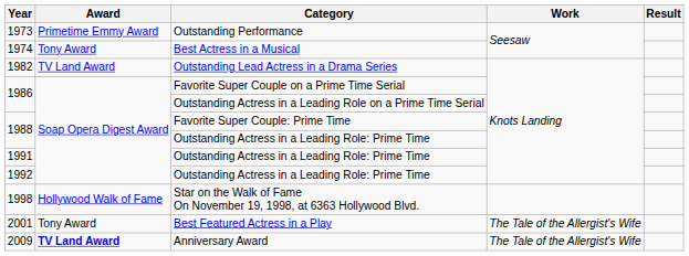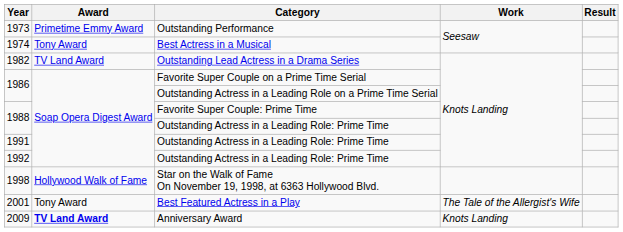 <table class="wikitable">
 <tr>
 <th>Year</th>
 <th>Award</th>
 <th>Category</th>
 <th>Work</th>
 <th>Result</th>
 </tr>
 <tr>
 <td>1973</td>
 <td><a href='#'>Primetime Emmy Award</a></td>
 <td>Outstanding Performance</td>
 <td rowspan=2><em>Seesaw</em></td>
 <td></td>
 </tr>
 <tr>
 <td>1974</td>
 <td><a href='#'>Tony Award</a></td>
 <td><a href='#'>Best Actress in a Musical</a></td>
 <td></td>
 </tr>
 <tr>
 <td>1982</td>
 <td><a href='#'>TV Land Award</a></td>
 <td><a href='#'>Outstanding Lead Actress in a Drama Series</a></td>
 <td rowspan=7><em>Knots Landing</em></td>
 <td></td>
 </tr>
 <tr>
 <td rowspan=2>1986</td>
 <td rowspan=6><a href='#'>Soap Opera Digest Award</a></td>
 <td>Favorite Super Couple on a Prime Time Serial</td>
 <td></td>
 </tr>
 <tr>
 <td>Outstanding Actress in a Leading Role on a Prime Time Serial</td>
 <td></td>
 </tr>
 <tr>
 <td rowspan=2>1988</td>
 <td>Favorite Super Couple: Prime Time</td>
 <td></td>
 </tr>
 <tr>
 <td>Outstanding Actress in a Leading Role: Prime Time</td>
 <td></td>
 </tr>
 <tr>
 <td>1991</td>
 <td>Outstanding Actress in a Leading Role: Prime Time</td>
 <td></td>
 </tr>
 <tr>
 <td>1992</td>
 <td>Outstanding Actress in a Leading Role: Prime Time</td>
 <td></td>
 </tr>
 <tr>
 <td>1998</td>
 <td><a href='#'>Hollywood Walk of Fame</a></td>
 <td>Star on the Walk of Fame<br>On November 19, 1998, at 6363 Hollywood Blvd.</td>
 <td></td>
 <td></td>
 </tr>
 <tr>
 <td>2001</td>
 <td>Tony Award</td>
 <td><a href='#'>Best Featured Actress in a Play</a></td>
 <td><em>The Tale of the Allergist's Wife</em></td>
 <td></td>
 </tr>
 <tr>
 <td>2009</td>
 <td><strong><a href='#'>TV Land Award</a></strong></td>
 <td>Anniversary Award</td>
-<td><em>The Tale of the Allergist's Wife</em></td>
+<td><em>Knots Landing</em></td>
 <td></td>
 </tr>
 </table>
